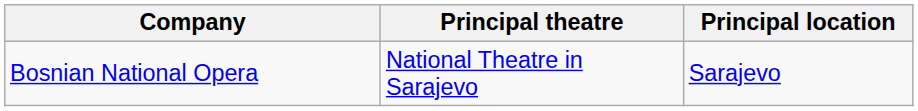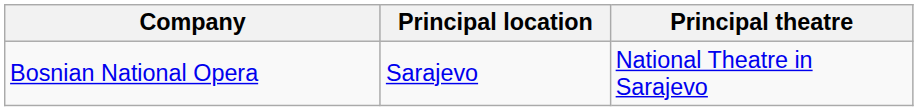 <table class="wikitable">
 <tr>
 <th width=250>Company</th>
+<th width=150>Principal location</th>
 <th width=200>Principal theatre</th>
-<th width=150>Principal location</th>
 </tr>
 <tr>
 <td><a href='#'>Bosnian National Opera</a></td>
+<td><a href='#'>Sarajevo</a></td>
 <td><a href='#'>National Theatre in Sarajevo</a></td>
-<td><a href='#'>Sarajevo</a></td>
 </tr>
 </table>
